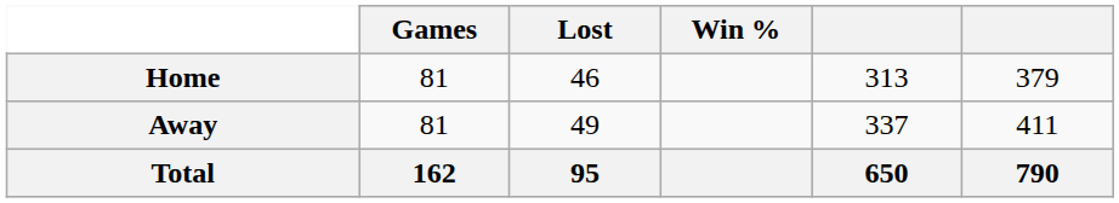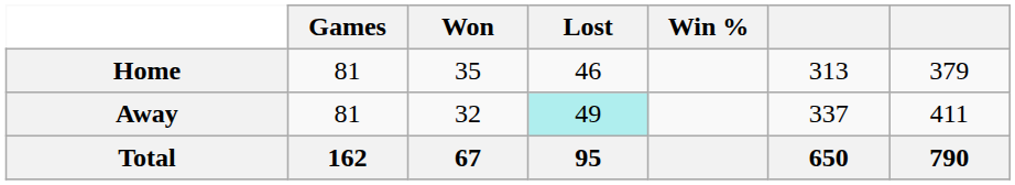 <table class="wikitable" style="font-size:95%; text-align:center; width:38em; border:0;margin: 0.5em auto;">
 <tr>
 <td width="28%" style="background:#fff;border:0;"></td>
 <th width="12%">Games</th>
+<th width="12%">Won</th>
 <th width="12%">Lost</th>
 <th width="12%">Win %</th>
 <th width="12%"></th>
 <th width="12%"></th>
 </tr>
 <tr>
 <th>Home</th>
 <td>81</td>
+<td>35</td>
 <td>46</td>
 <td></td>
 <td>313</td>
 <td>379</td>
 </tr>
 <tr>
 <th>Away</th>
 <td>81</td>
-<td>49</td>
+<td>32</td>
+<td style="background: paleturquoise;">49</td>
 <td></td>
 <td>337</td>
 <td>411</td>
 </tr>
 <tr>
 <th>Total</th>
 <th>162</th>
+<th>67</th>
 <th>95</th>
 <th></th>
 <th>650</th>
 <th>790</th>
 </tr>
 </table>
